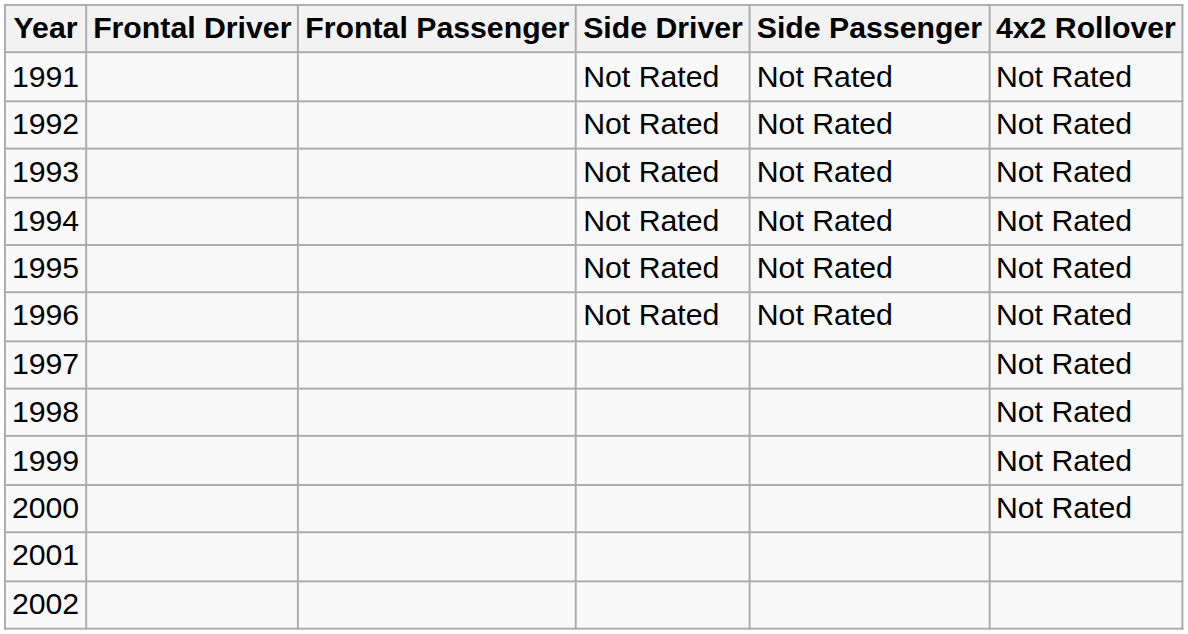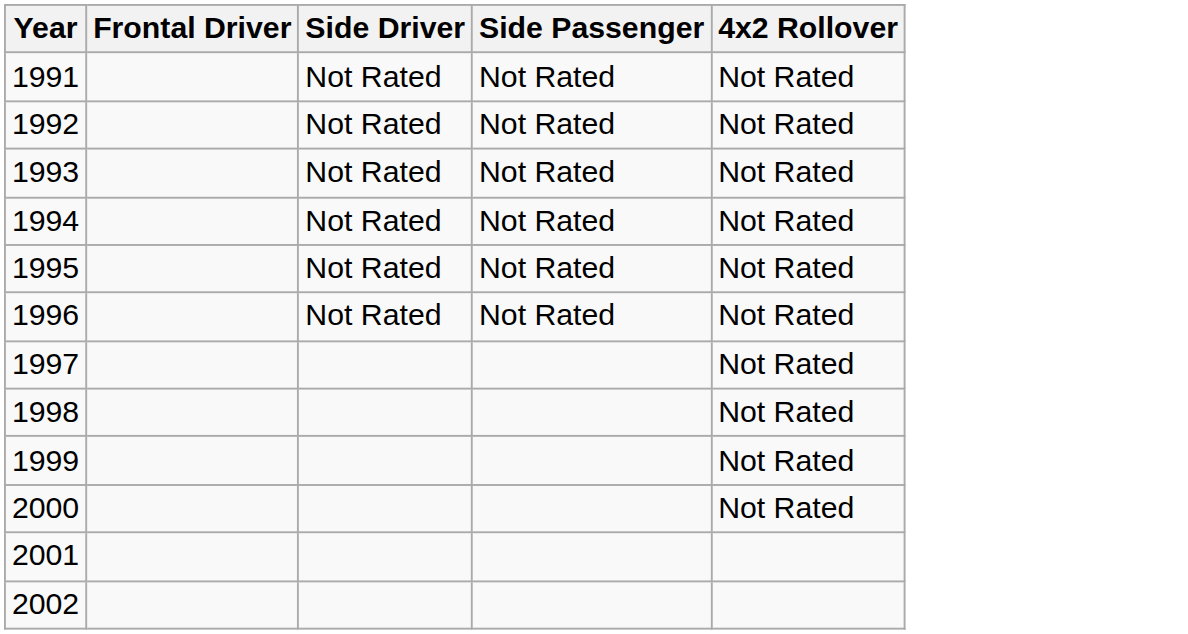 <table class="wikitable">
 <tr>
 <th>Year</th>
 <th>Frontal Driver</th>
-<th>Frontal Passenger</th>
 <th>Side Driver</th>
 <th>Side Passenger</th>
 <th>4x2 Rollover</th>
 </tr>
 <tr>
 <td>1991</td>
-<td></td>
 <td></td>
 <td>Not Rated</td>
 <td>Not Rated</td>
 <td>Not Rated</td>
 </tr>
 <tr>
 <td>1992</td>
 <td></td>
-<td></td>
 <td>Not Rated</td>
 <td>Not Rated</td>
 <td>Not Rated</td>
 </tr>
 <tr>
 <td>1993</td>
-<td></td>
 <td></td>
 <td>Not Rated</td>
 <td>Not Rated</td>
 <td>Not Rated</td>
 </tr>
 <tr>
 <td>1994</td>
 <td></td>
-<td></td>
 <td>Not Rated</td>
 <td>Not Rated</td>
 <td>Not Rated</td>
 </tr>
 <tr>
 <td>1995</td>
 <td></td>
-<td></td>
 <td>Not Rated</td>
 <td>Not Rated</td>
 <td>Not Rated</td>
 </tr>
 <tr>
 <td>1996</td>
-<td></td>
 <td></td>
 <td>Not Rated</td>
 <td>Not Rated</td>
 <td>Not Rated</td>
 </tr>
 <tr>
 <td>1997</td>
 <td></td>
 <td></td>
 <td></td>
-<td></td>
 <td>Not Rated</td>
 </tr>
 <tr>
 <td>1998</td>
-<td></td>
 <td></td>
 <td></td>
 <td></td>
 <td>Not Rated</td>
 </tr>
 <tr>
 <td>1999</td>
 <td></td>
 <td></td>
 <td></td>
-<td></td>
 <td>Not Rated</td>
 </tr>
 <tr>
 <td>2000</td>
-<td></td>
 <td></td>
 <td></td>
 <td></td>
 <td>Not Rated</td>
 </tr>
 <tr>
 <td>2001</td>
 <td></td>
 <td></td>
 <td></td>
 <td></td>
-<td></td>
 </tr>
 <tr>
 <td>2002</td>
 <td></td>
 <td></td>
 <td></td>
 <td></td>
-<td></td>
 </tr>
 </table>
